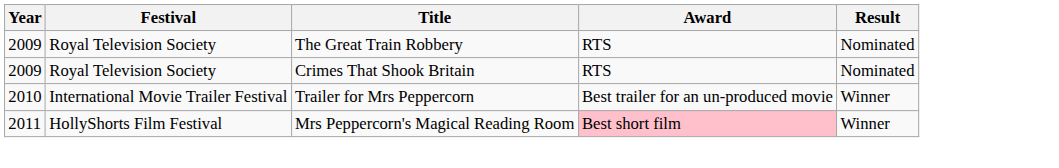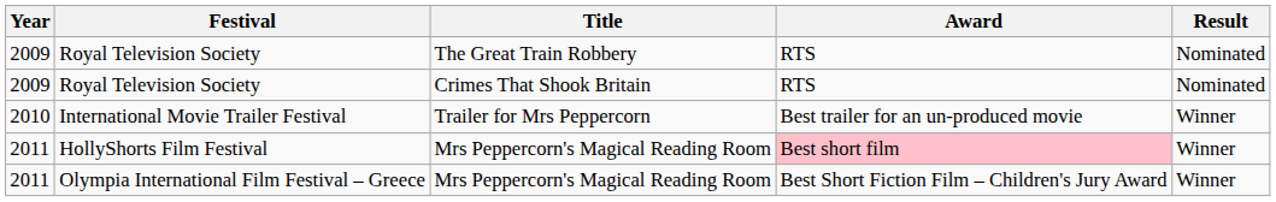 <table class="wikitable">
 <tr>
 <th>Year</th>
 <th>Festival</th>
 <th>Title</th>
 <th>Award</th>
 <th>Result</th>
 </tr>
 <tr>
 <td>2009</td>
 <td>Royal Television Society</td>
 <td>The Great Train Robbery</td>
 <td>RTS</td>
 <td>Nominated</td>
 </tr>
 <tr>
 <td>2009</td>
 <td>Royal Television Society</td>
 <td>Crimes That Shook Britain</td>
 <td>RTS</td>
 <td>Nominated</td>
 </tr>
 <tr>
 <td>2010</td>
 <td>International Movie Trailer Festival</td>
 <td>Trailer for Mrs Peppercorn</td>
 <td>Best trailer for an un-produced movie</td>
 <td>Winner</td>
 </tr>
 <tr>
 <td>2011</td>
 <td>HollyShorts Film Festival</td>
 <td>Mrs Peppercorn's Magical Reading Room</td>
 <td style="background: pink;">Best short film</td>
 <td>Winner</td>
 </tr>
+<tr>
+<td>2011</td>
+<td>Olympia International Film Festival – Greece</td>
+<td>Mrs Peppercorn's Magical Reading Room</td>
+<td>Best Short Fiction Film – Children's Jury Award</td>
+<td>Winner</td>
+</tr>
 </table>
